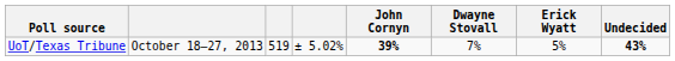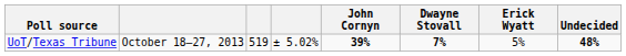 <table class="wikitable" style="text-align:center">
 <tr valign= bottom>
 <th>Poll source</th>
 <th></th>
 <th></th>
 <th></th>
 <th style="width:90px;">John<br>Cornyn</th>
 <th style="width:90px;">Dwayne<br>Stovall</th>
 <th style="width:90px;">Erick<br>Wyatt</th>
 <th>Undecided</th>
 </tr>
 <tr>
 <td align=left><a href='#'>UoT</a>/<a href='#'>Texas Tribune</a></td>
 <td>October 18–27, 2013</td>
 <td>519</td>
 <td>± 5.02%</td>
 <td><strong>39%</strong></td>
-<td>7%</td>
+<td><strong>7%</strong></td>
 <td>5%</td>
-<td><strong>43%</strong></td>
+<td><strong>48%</strong></td>
 </tr>
 </table>
